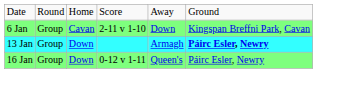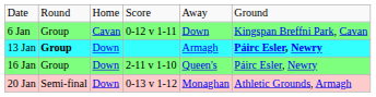 <table class="wikitable">
 <tr>
 <td>Date</td>
 <td>Round</td>
 <td>Home</td>
 <td>Score</td>
 <td>Away</td>
 <td>Ground</td>
 </tr>
 <tr bgcolor="#7eff7e">
 <td>6 Jan</td>
 <td>Group</td>
 <td><a href='#'>Cavan</a></td>
-<td>2-11 v 1-10</td>
+<td>0-12 v 1-11</td>
 <td><a href='#'>Down</a></td>
 <td><a href='#'>Kingspan Breffni Park</a>, <a href='#'>Cavan</a></td>
 </tr>
 <tr bgcolor="#33FFFF">
 <td>13 Jan</td>
-<td>Group</td>
+<td><strong>Group</strong></td>
 <td><a href='#'>Down</a></td>
 <td></td>
 <td><a href='#'>Armagh</a></td>
 <td><strong><a href='#'>Páirc Esler</a>, <a href='#'>Newry</a></strong></td>
 </tr>
 <tr bgcolor="#7eff7e">
 <td>16 Jan</td>
 <td>Group</td>
 <td><a href='#'>Down</a></td>
-<td>0-12 v 1-11</td>
+<td>2-11 v 1-10</td>
 <td><a href='#'>Queen's</a></td>
 <td><a href='#'>Páirc Esler</a>, <a href='#'>Newry</a></td>
 </tr>
+<tr bgcolor="#fdcbcb">
+<td>20 Jan</td>
+<td>Semi-final</td>
+<td><a href='#'>Down</a></td>
+<td>0-13 v 1-12</td>
+<td><a href='#'>Monaghan</a></td>
+<td><a href='#'>Athletic Grounds</a>, <a href='#'>Armagh</a></td>
+</tr>
 </table>
